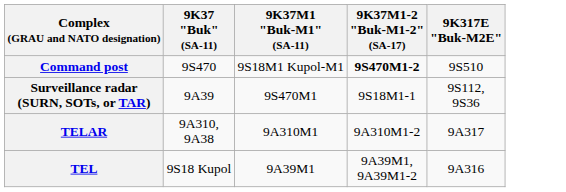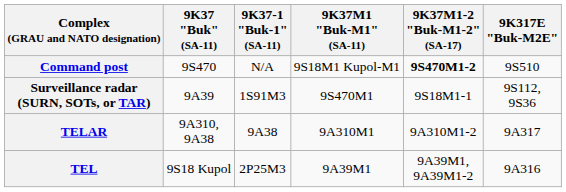 <table class=wikitable style="text-align:center;">
 <tr>
 <th>Complex <br><small>(GRAU and NATO designation)</small></th>
 <th>9K37 <br>"Buk" <br><small>(SA-11)</small></th>
+<th>9K37-1 <br>"Buk-1" <br><small>(SA-11)</small></th>
 <th>9K37M1 <br>"Buk-M1" <br><small>(SA-11)</small></th>
 <th>9K37M1-2 <br>"Buk-M1-2" <br><small>(SA-17)</small></th>
 <th>9K317E <br>"Buk-M2E"</th>
 </tr>
 <tr>
 <th><a href='#'>Command post</a></th>
 <td>9S470</td>
+<td>N/A</td>
 <td>9S18M1 Kupol-M1</td>
 <td><strong>9S470M1-2</strong></td>
 <td>9S510</td>
 </tr>
 <tr>
 <th>Surveillance radar <br>(SURN, SOTs, or <a href='#'>TAR</a>)</th>
 <td>9А39</td>
+<td>1S91M3</td>
 <td>9S470M1</td>
 <td>9S18М1-1</td>
 <td>9S112, <br>9S36</td>
 </tr>
 <tr>
 <th><a href='#'>TELAR</a></th>
 <td>9А310, <br>9А38</td>
+<td>9A38</td>
 <td>9A310M1</td>
 <td>9A310M1-2</td>
 <td>9A317</td>
 </tr>
 <tr>
 <th><a href='#'>TEL</a></th>
 <td>9S18 Kupol</td>
+<td>2P25M3</td>
 <td>9A39M1</td>
 <td>9A39M1, <br>9A39M1-2</td>
 <td>9A316</td>
 </tr>
 </table>
